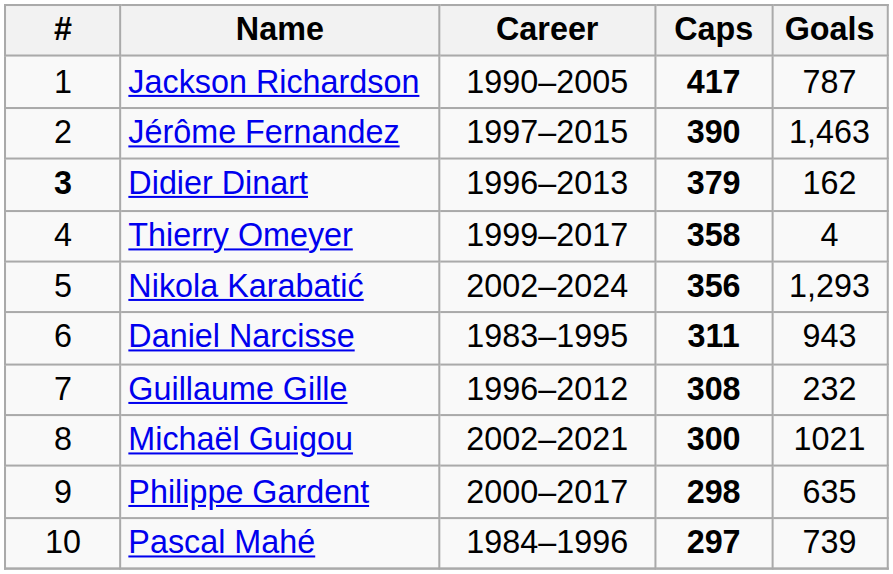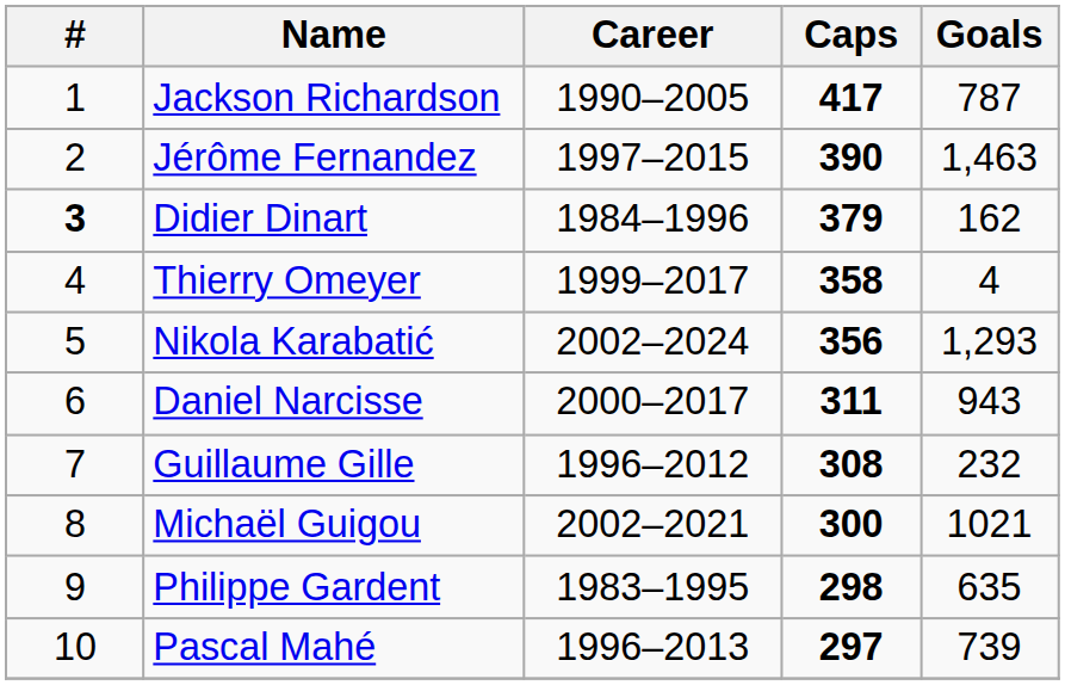 <table class="wikitable" style="text-align:center;">
 <tr>
 <th width="50">#</th>
 <th style="width:150px;">Name</th>
 <th style="width:100px;">Career</th>
 <th width="50">Caps</th>
 <th width="50">Goals</th>
 </tr>
 <tr>
 <td>1</td>
 <td align="left"><a href='#'>Jackson Richardson</a></td>
 <td>1990–2005</td>
 <td><strong>417</strong></td>
 <td>787</td>
 </tr>
 <tr>
 <td>2</td>
 <td align="left"><a href='#'>Jérôme Fernandez</a></td>
 <td>1997–2015</td>
 <td><strong>390</strong></td>
 <td>1,463</td>
 </tr>
 <tr>
 <td><strong>3</strong></td>
 <td align="left"><a href='#'>Didier Dinart</a></td>
-<td>1996–2013</td>
+<td>1984–1996</td>
 <td><strong>379</strong></td>
 <td>162</td>
 </tr>
 <tr>
 <td>4</td>
 <td align="left"><a href='#'>Thierry Omeyer</a></td>
 <td>1999–2017</td>
 <td><strong>358</strong></td>
 <td>4</td>
 </tr>
 <tr -style="background:#CFECEC">
 <td>5</td>
 <td align="left"><a href='#'>Nikola Karabatić</a></td>
 <td>2002–2024</td>
 <td><strong>356</strong></td>
 <td>1,293</td>
 </tr>
 <tr>
 <td>6</td>
 <td align="left"><a href='#'>Daniel Narcisse</a></td>
-<td>1983–1995</td>
+<td>2000–2017</td>
 <td><strong>311</strong></td>
 <td>943</td>
 </tr>
 <tr>
 <td>7</td>
 <td align="left"><a href='#'>Guillaume Gille</a></td>
 <td>1996–2012</td>
 <td><strong>308</strong></td>
 <td>232</td>
 </tr>
 <tr>
 <td>8</td>
 <td align="left"><a href='#'>Michaël Guigou</a></td>
 <td>2002–2021</td>
 <td><strong>300</strong></td>
 <td>1021</td>
 </tr>
 <tr>
 <td>9</td>
 <td align="left"><a href='#'>Philippe Gardent</a></td>
-<td>2000–2017</td>
+<td>1983–1995</td>
 <td><strong>298</strong></td>
 <td>635</td>
 </tr>
 <tr>
 <td>10</td>
 <td align="left"><a href='#'>Pascal Mahé</a></td>
-<td>1984–1996</td>
+<td>1996–2013</td>
 <td><strong>297</strong></td>
 <td>739</td>
 </tr>
 <tr>
 </tr>
 </table>
